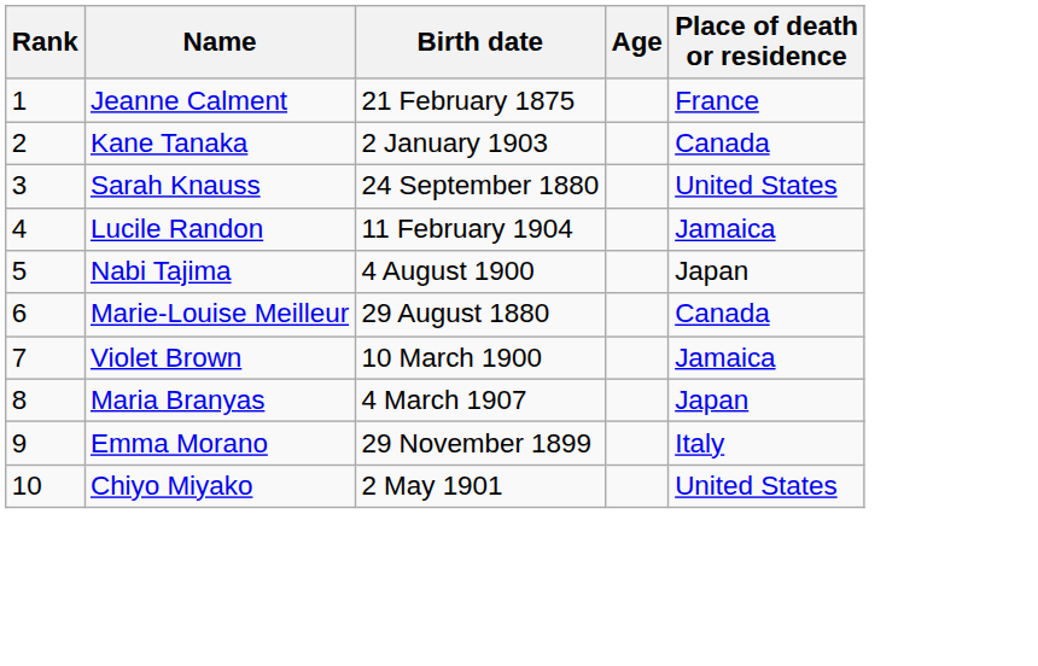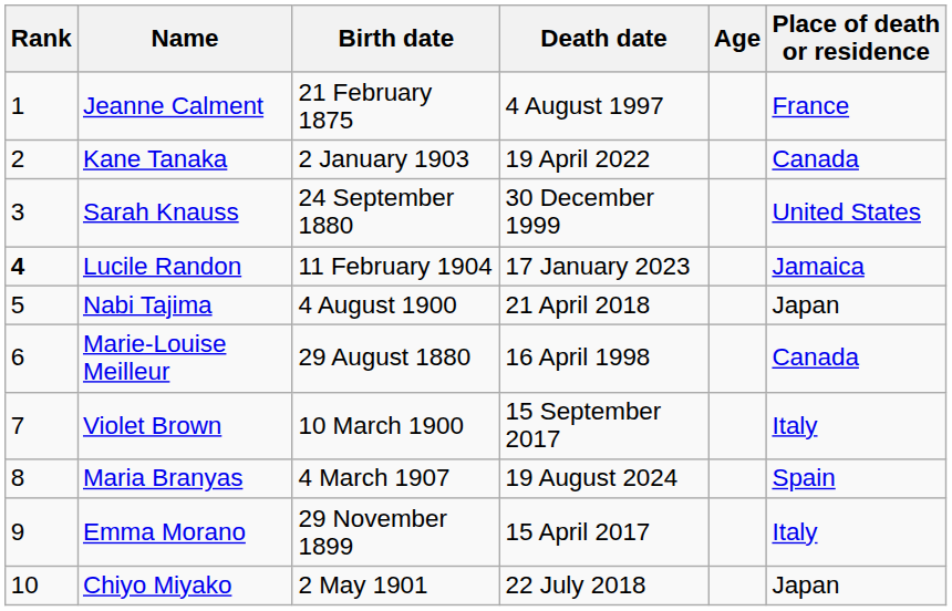 <table class="wikitable sortable">
 <tr>
 <th>Rank</th>
 <th>Name</th>
 <th nowrap>Birth date</th>
+<th nowrap>Death date</th>
 <th>Age</th>
 <th nowrap>Place of death <br> or residence</th>
 </tr>
 <tr>
 <td>1</td>
 <td data-sort-value="Calment"><a href='#'>Jeanne Calment</a></td>
 <td>21 February 1875</td>
+<td>4 August 1997</td>
 <td></td>
 <td><a href='#'>France</a></td>
 </tr>
 <tr>
 <td>2</td>
 <td data-sort-value="Tanaka"><a href='#'>Kane Tanaka</a></td>
 <td>2 January 1903</td>
+<td>19 April 2022</td>
 <td></td>
 <td><a href='#'>Canada</a></td>
 </tr>
 <tr>
 <td>3</td>
 <td data-sort-value="Knauss"><a href='#'>Sarah Knauss</a></td>
 <td>24 September 1880</td>
+<td>30 December 1999</td>
 <td></td>
 <td><a href='#'>United States</a></td>
 </tr>
 <tr>
-<td>4</td>
+<td><strong>4</strong></td>
 <td data-sort-value="Randon"><a href='#'>Lucile Randon</a></td>
 <td>11 February 1904</td>
+<td>17 January 2023</td>
 <td></td>
 <td><a href='#'>Jamaica</a></td>
 </tr>
 <tr>
 <td>5</td>
 <td data-sort-value="Tajima"><a href='#'>Nabi Tajima</a></td>
 <td>4 August 1900</td>
+<td>21 April 2018</td>
 <td></td>
 <td>Japan</td>
 </tr>
 <tr>
 <td>6</td>
 <td data-sort-value="Meilleur"><a href='#'>Marie-Louise Meilleur</a></td>
 <td>29 August 1880</td>
+<td>16 April 1998</td>
 <td></td>
 <td><a href='#'>Canada</a></td>
 </tr>
 <tr>
 <td>7</td>
 <td data-sort-value="Brown"><a href='#'>Violet Brown</a></td>
 <td>10 March 1900</td>
+<td>15 September 2017</td>
 <td></td>
-<td><a href='#'>Jamaica</a></td>
+<td><a href='#'>Italy</a></td>
 </tr>
 <tr>
 <td>8</td>
 <td data-sort-value="Branyas"><a href='#'>Maria Branyas</a></td>
 <td>4 March 1907</td>
+<td>19 August 2024</td>
 <td></td>
-<td><a href='#'>Japan</a></td>
+<td><a href='#'>Spain</a></td>
 </tr>
 <tr>
 <td>9</td>
 <td data-sort-value="Morano"><a href='#'>Emma Morano</a></td>
 <td>29 November 1899</td>
+<td>15 April 2017</td>
 <td></td>
 <td><a href='#'>Italy</a></td>
 </tr>
 <tr>
 <td>10</td>
 <td data-sort-value="Miyako"><a href='#'>Chiyo Miyako</a></td>
 <td>2 May 1901</td>
+<td>22 July 2018</td>
 <td></td>
-<td><a href='#'>United States</a></td>
+<td>Japan</td>
 </tr>
 </table>
